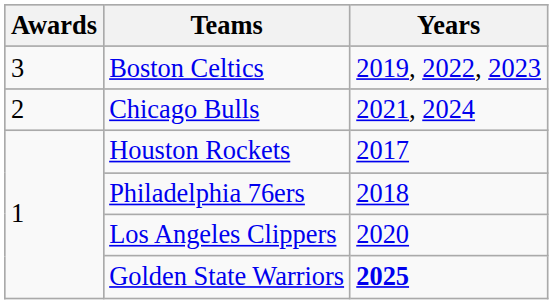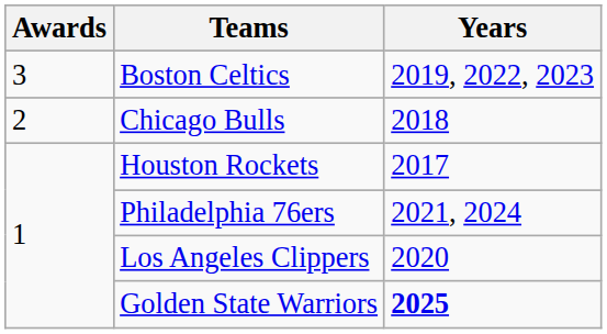 <table class="wikitable">
 <tr>
 <th>Awards</th>
 <th>Teams</th>
 <th>Years</th>
 </tr>
 <tr>
 <td>3</td>
 <td><a href='#'>Boston Celtics</a></td>
 <td><a href='#'>2019</a>, <a href='#'>2022</a>, <a href='#'>2023</a></td>
 </tr>
 <tr>
 <td>2</td>
 <td><a href='#'>Chicago Bulls</a></td>
-<td><a href='#'>2021</a>, <a href='#'>2024</a></td>
+<td><a href='#'>2018</a></td>
 </tr>
 <tr>
 <td rowspan="4">1</td>
 <td><a href='#'>Houston Rockets</a></td>
 <td><a href='#'>2017</a></td>
 </tr>
 <tr>
 <td><a href='#'>Philadelphia 76ers</a></td>
-<td><a href='#'>2018</a></td>
+<td><a href='#'>2021</a>, <a href='#'>2024</a></td>
 </tr>
 <tr>
 <td><a href='#'>Los Angeles Clippers</a></td>
 <td><a href='#'>2020</a></td>
 </tr>
 <tr>
 <td><a href='#'>Golden State Warriors</a></td>
 <td><strong><a href='#'>2025</a></strong></td>
 </tr>
 </table>
